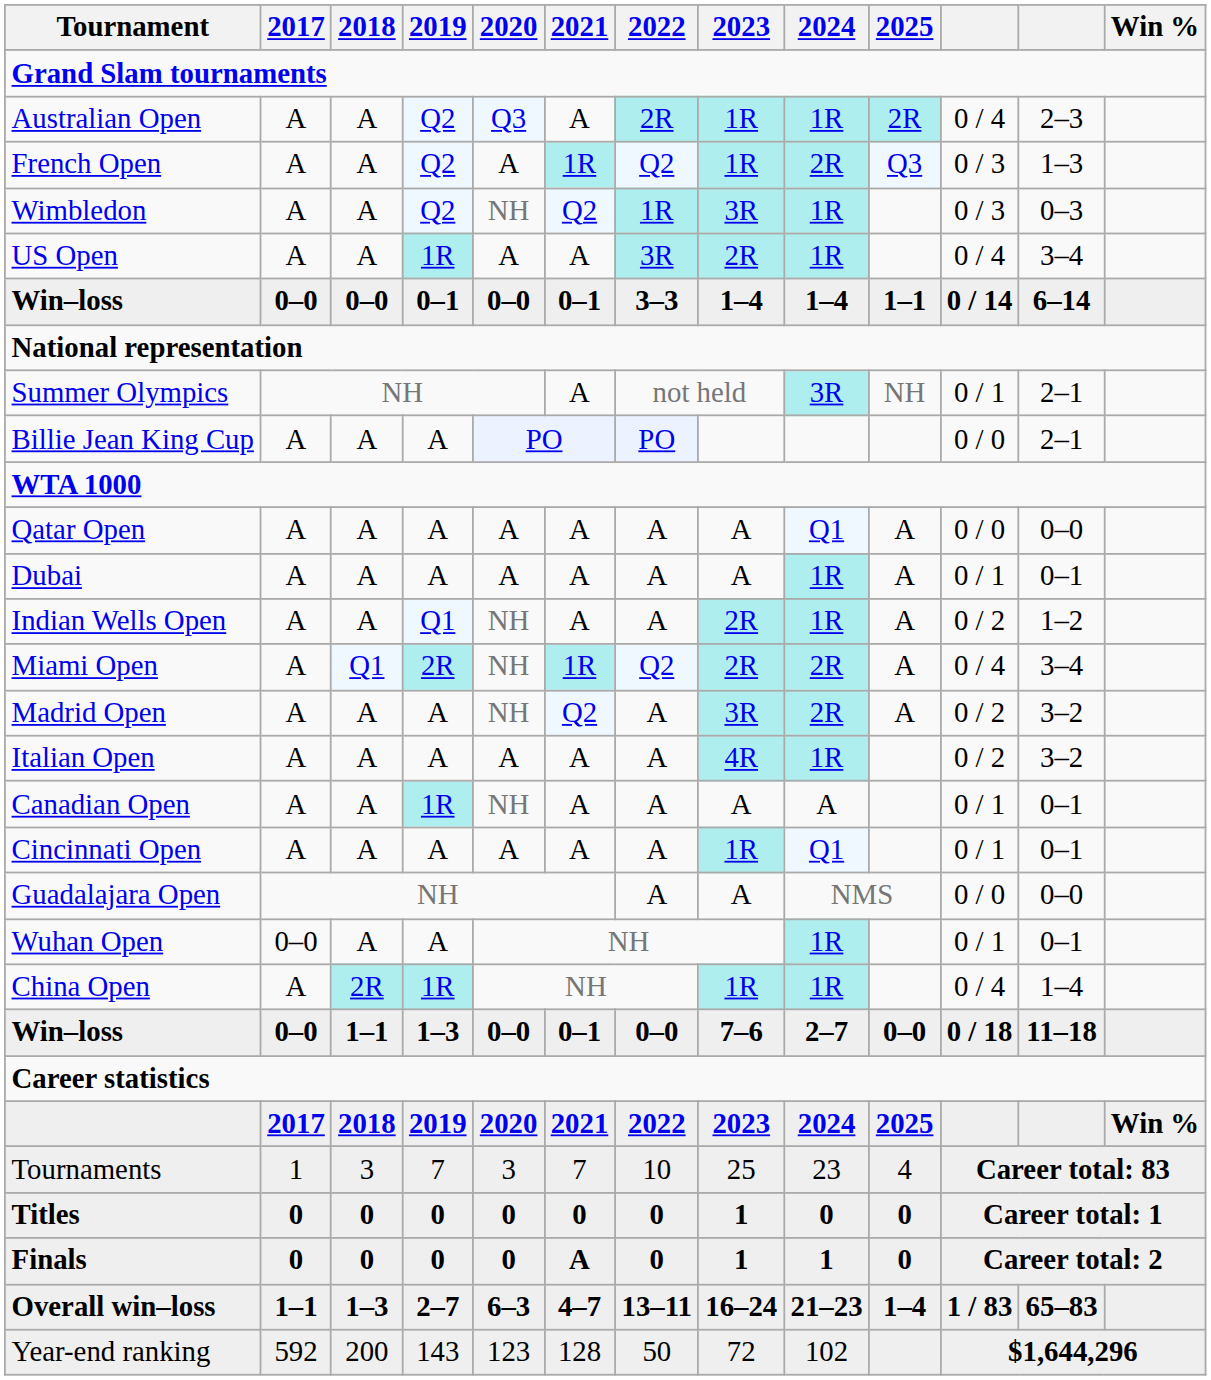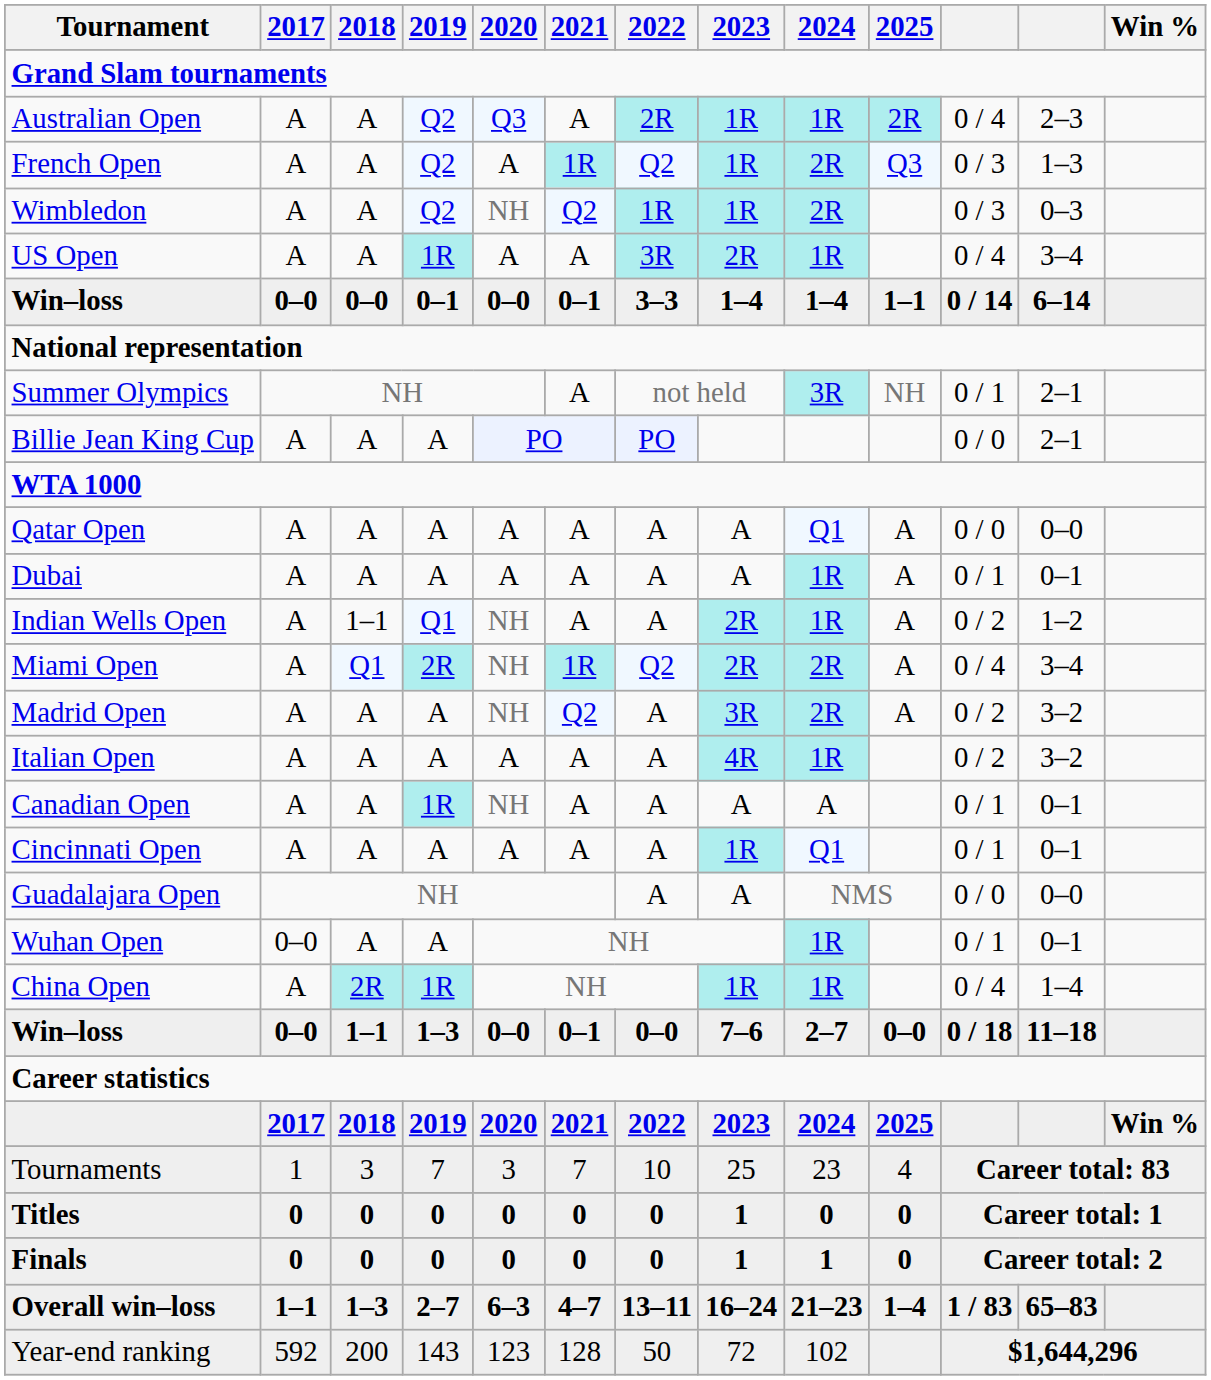 <table class=wikitable style=text-align:center>
 <tr>
 <th>Tournament</th>
 <th><a href='#'>2017</a></th>
 <th><a href='#'>2018</a></th>
 <th><a href='#'>2019</a></th>
 <th><a href='#'>2020</a></th>
 <th><a href='#'>2021</a></th>
 <th><a href='#'>2022</a></th>
 <th><a href='#'>2023</a></th>
 <th><a href='#'>2024</a></th>
 <th><a href='#'>2025</a></th>
 <th></th>
 <th></th>
 <th>Win %</th>
 </tr>
 <tr>
 <td colspan=13 style=text-align:left><strong><a href='#'>Grand Slam tournaments</a></strong></td>
 </tr>
 <tr>
 <td style=text-align:left><a href='#'>Australian Open</a></td>
 <td>A</td>
 <td>A</td>
 <td style=background:#f0f8ff><a href='#'>Q2</a></td>
 <td style=background:#f0f8ff><a href='#'>Q3</a></td>
 <td>A</td>
 <td style=background:#afeeee><a href='#'>2R</a></td>
 <td style=background:#afeeee><a href='#'>1R</a></td>
 <td style=background:#afeeee><a href='#'>1R</a></td>
 <td style=background:#afeeee><a href='#'>2R</a></td>
 <td>0 / 4</td>
 <td>2–3</td>
 <td></td>
 </tr>
 <tr>
 <td style=text-align:left><a href='#'>French Open</a></td>
 <td>A</td>
 <td>A</td>
 <td style=background:#f0f8ff><a href='#'>Q2</a></td>
 <td>A</td>
 <td style=background:#afeeee><a href='#'>1R</a></td>
 <td style=background:#f0f8ff><a href='#'>Q2</a></td>
 <td style=background:#afeeee><a href='#'>1R</a></td>
 <td style=background:#afeeee><a href='#'>2R</a></td>
 <td style=background:#f0f8ff><a href='#'>Q3</a></td>
 <td>0 / 3</td>
 <td>1–3</td>
 <td></td>
 </tr>
 <tr>
 <td style=text-align:left><a href='#'>Wimbledon</a></td>
 <td>A</td>
 <td>A</td>
 <td style=background:#f0f8ff><a href='#'>Q2</a></td>
 <td style=color:#767676>NH</td>
 <td style=background:#f0f8ff><a href='#'>Q2</a></td>
 <td style=background:#afeeee><a href='#'>1R</a></td>
-<td style=background:#afeeee><a href='#'>3R</a></td>
 <td style=background:#afeeee><a href='#'>1R</a></td>
+<td style=background:#afeeee><a href='#'>2R</a></td>
 <td></td>
 <td>0 / 3</td>
 <td>0–3</td>
 <td></td>
 </tr>
 <tr>
 <td style=text-align:left><a href='#'>US Open</a></td>
 <td>A</td>
 <td>A</td>
 <td style=background:#afeeee><a href='#'>1R</a></td>
 <td>A</td>
 <td>A</td>
 <td style=background:#afeeee><a href='#'>3R</a></td>
 <td style=background:#afeeee><a href='#'>2R</a></td>
 <td style=background:#afeeee><a href='#'>1R</a></td>
 <td></td>
 <td>0 / 4</td>
 <td>3–4</td>
 <td></td>
 </tr>
 <tr style=font-weight:bold;background:#efefef>
 <td style=text-align:left>Win–loss</td>
 <td>0–0</td>
 <td>0–0</td>
 <td>0–1</td>
 <td>0–0</td>
 <td>0–1</td>
 <td>3–3</td>
 <td>1–4</td>
 <td>1–4</td>
 <td>1–1</td>
 <td>0 / 14</td>
 <td>6–14</td>
 <td></td>
 </tr>
 <tr>
 <td colspan=13 style=text-align:left><strong>National representation</strong></td>
 </tr>
 <tr>
 <td style=text-align:left><a href='#'>Summer Olympics</a></td>
 <td colspan="4" style=color:#767676>NH</td>
 <td>A</td>
 <td colspan="2" style="color:#767676">not held</td>
 <td style=background:#afeeee><a href='#'>3R</a></td>
 <td style=color:#767676>NH</td>
 <td>0 / 1</td>
 <td>2–1</td>
 <td></td>
 </tr>
 <tr>
 <td style=text-align:left><a href='#'>Billie Jean King Cup</a></td>
 <td>A</td>
 <td>A</td>
 <td>A</td>
 <td colspan=2 style=background:#ecf2ff><a href='#'>PO</a></td>
 <td style=background:#ecf2ff><a href='#'>PO</a></td>
 <td></td>
 <td></td>
 <td></td>
 <td>0 / 0</td>
 <td>2–1</td>
 <td></td>
 </tr>
 <tr>
 <td colspan=13 style=text-align:left><strong><a href='#'>WTA 1000</a></strong></td>
 </tr>
 <tr>
 <td style=text-align:left><a href='#'>Qatar Open</a></td>
 <td>A</td>
 <td>A</td>
 <td>A</td>
 <td>A</td>
 <td>A</td>
 <td>A</td>
 <td>A</td>
 <td style=background:#f0f8ff><a href='#'>Q1</a></td>
 <td>A</td>
 <td>0 / 0</td>
 <td>0–0</td>
 <td></td>
 </tr>
 <tr>
 <td style=text-align:left><a href='#'>Dubai</a></td>
 <td>A</td>
 <td>A</td>
 <td>A</td>
 <td>A</td>
 <td>A</td>
 <td>A</td>
 <td>A</td>
 <td style=background:#afeeee><a href='#'>1R</a></td>
 <td>A</td>
 <td>0 / 1</td>
 <td>0–1</td>
 <td></td>
 </tr>
 <tr>
 <td style=text-align:left><a href='#'>Indian Wells Open</a></td>
 <td>A</td>
-<td>A</td>
+<td>1–1</td>
 <td style=background:#f0f8ff><a href='#'>Q1</a></td>
 <td style=color:#767676>NH</td>
 <td>A</td>
 <td>A</td>
 <td style=background:#afeeee><a href='#'>2R</a></td>
 <td style=background:#afeeee><a href='#'>1R</a></td>
 <td>A</td>
 <td>0 / 2</td>
 <td>1–2</td>
 <td></td>
 </tr>
 <tr>
 <td style=text-align:left><a href='#'>Miami Open</a></td>
 <td>A</td>
 <td style=background:#f0f8ff><a href='#'>Q1</a></td>
 <td style=background:#afeeee><a href='#'>2R</a></td>
 <td style=color:#767676>NH</td>
 <td style=background:#afeeee><a href='#'>1R</a></td>
 <td style=background:#f0f8ff><a href='#'>Q2</a></td>
 <td style=background:#afeeee><a href='#'>2R</a></td>
 <td style=background:#afeeee><a href='#'>2R</a></td>
 <td>A</td>
 <td>0 / 4</td>
 <td>3–4</td>
 <td></td>
 </tr>
 <tr>
 <td style=text-align:left><a href='#'>Madrid Open</a></td>
 <td>A</td>
 <td>A</td>
 <td>A</td>
 <td style=color:#767676>NH</td>
 <td style=background:#f0f8ff><a href='#'>Q2</a></td>
 <td>A</td>
 <td style=background:#afeeee><a href='#'>3R</a></td>
 <td style=background:#afeeee><a href='#'>2R</a></td>
 <td>A</td>
 <td>0 / 2</td>
 <td>3–2</td>
 <td></td>
 </tr>
 <tr>
 <td style=text-align:left><a href='#'>Italian Open</a></td>
 <td>A</td>
 <td>A</td>
 <td>A</td>
 <td>A</td>
 <td>A</td>
 <td>A</td>
 <td style=background:#afeeee><a href='#'>4R</a></td>
 <td style=background:#afeeee><a href='#'>1R</a></td>
 <td></td>
 <td>0 / 2</td>
 <td>3–2</td>
 <td></td>
 </tr>
 <tr>
 <td style=text-align:left><a href='#'>Canadian Open</a></td>
 <td>A</td>
 <td>A</td>
 <td style=background:#afeeee><a href='#'>1R</a></td>
 <td style=color:#767676>NH</td>
 <td>A</td>
 <td>A</td>
 <td>A</td>
 <td>A</td>
 <td></td>
 <td>0 / 1</td>
 <td>0–1</td>
 <td></td>
 </tr>
 <tr>
 <td style=text-align:left><a href='#'>Cincinnati Open</a></td>
 <td>A</td>
 <td>A</td>
 <td>A</td>
 <td>A</td>
 <td>A</td>
 <td>A</td>
 <td style=background:#afeeee><a href='#'>1R</a></td>
 <td style=background:#f0f8ff><a href='#'>Q1</a></td>
 <td></td>
 <td>0 / 1</td>
 <td>0–1</td>
 <td></td>
 </tr>
 <tr>
 <td style="text-align:left"><a href='#'>Guadalajara Open</a></td>
 <td colspan="5" style="color:#767676">NH</td>
 <td>A</td>
 <td>A</td>
 <td colspan=2 style="color:#767676">NMS</td>
 <td>0 / 0</td>
 <td>0–0</td>
 <td></td>
 </tr>
 <tr>
 <td style="text-align:left"><a href='#'>Wuhan Open</a></td>
 <td>0–0</td>
 <td>A</td>
 <td>A</td>
 <td colspan="4" style="color:#767676">NH</td>
 <td style=background:#afeeee><a href='#'>1R</a></td>
 <td></td>
 <td>0 / 1</td>
 <td>0–1</td>
 <td></td>
 </tr>
 <tr>
 <td style=text-align:left><a href='#'>China Open</a></td>
 <td>A</td>
 <td style=background:#afeeee><a href='#'>2R</a></td>
 <td style=background:#afeeee><a href='#'>1R</a></td>
 <td colspan=3 style=color:#767676>NH</td>
 <td style=background:#afeeee><a href='#'>1R</a></td>
 <td style=background:#afeeee><a href='#'>1R</a></td>
 <td></td>
 <td>0 / 4</td>
 <td>1–4</td>
 <td></td>
 </tr>
 <tr style=font-weight:bold;background:#efefef>
 <td style=text-align:left>Win–loss</td>
 <td>0–0</td>
 <td>1–1</td>
 <td>1–3</td>
 <td>0–0</td>
 <td>0–1</td>
 <td>0–0</td>
 <td>7–6</td>
 <td>2–7</td>
 <td>0–0</td>
 <td>0 / 18</td>
 <td>11–18</td>
 <td></td>
 </tr>
 <tr>
 <td colspan=13 style=text-align:left><strong>Career statistics</strong></td>
 </tr>
 <tr style=font-weight:bold;background:#efefef>
 <td></td>
 <td><a href='#'>2017</a></td>
 <td><a href='#'>2018</a></td>
 <td><a href='#'>2019</a></td>
 <td><a href='#'>2020</a></td>
 <td><a href='#'>2021</a></td>
 <td><a href='#'>2022</a></td>
 <td><a href='#'>2023</a></td>
 <td><a href='#'>2024</a></td>
 <td><a href='#'>2025</a></td>
 <td></td>
 <td></td>
 <td>Win %</td>
 </tr>
 <tr style=background:#efefef>
 <td style=text-align:left>Tournaments</td>
 <td>1</td>
 <td>3</td>
 <td>7</td>
 <td>3</td>
 <td>7</td>
 <td>10</td>
 <td>25</td>
 <td>23</td>
 <td>4</td>
 <td colspan=3><strong>Career total: 83</strong></td>
 </tr>
 <tr style=font-weight:bold;background:#efefef>
 <td style=text-align:left>Titles</td>
 <td>0</td>
 <td>0</td>
 <td>0</td>
 <td>0</td>
 <td>0</td>
 <td>0</td>
 <td>1</td>
 <td>0</td>
 <td>0</td>
 <td colspan=3>Career total: 1</td>
 </tr>
 <tr style=font-weight:bold;background:#efefef>
 <td style=text-align:left>Finals</td>
 <td>0</td>
 <td>0</td>
 <td>0</td>
 <td>0</td>
-<td>A</td>
+<td>0</td>
 <td>0</td>
 <td>1</td>
 <td>1</td>
 <td>0</td>
 <td colspan=3>Career total: 2</td>
 </tr>
 <tr style=font-weight:bold;background:#efefef>
 <td style=text-align:left>Overall win–loss</td>
 <td>1–1</td>
 <td>1–3</td>
 <td>2–7</td>
 <td>6–3</td>
 <td>4–7</td>
 <td>13–11</td>
 <td>16–24</td>
 <td>21–23</td>
 <td>1–4</td>
 <td>1 / 83</td>
 <td>65–83</td>
 <td></td>
 </tr>
 <tr style=background:#efefef>
 <td style=text-align:left>Year-end ranking</td>
 <td>592</td>
 <td>200</td>
 <td>143</td>
 <td>123</td>
 <td>128</td>
 <td>50</td>
 <td>72</td>
 <td>102</td>
 <td></td>
 <td colspan=3><strong>$1,644,296</strong></td>
 </tr>
 </table>
